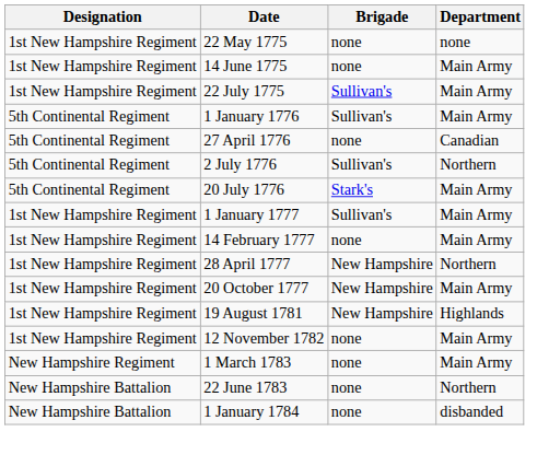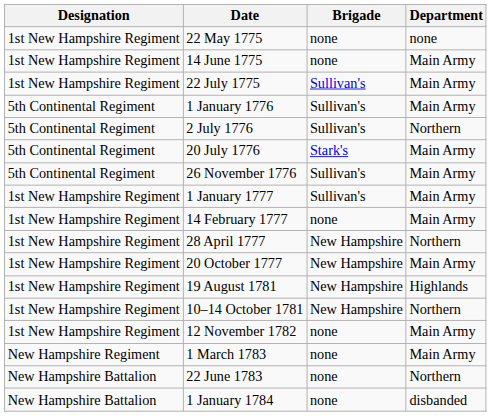 <table class="wikitable">
 <tr>
 <th>Designation</th>
 <th>Date</th>
 <th>Brigade</th>
 <th>Department</th>
 </tr>
 <tr>
 <td>1st New Hampshire Regiment</td>
 <td>22 May 1775</td>
 <td>none</td>
 <td>none</td>
 </tr>
 <tr>
 <td>1st New Hampshire Regiment</td>
 <td>14 June 1775</td>
 <td>none</td>
 <td>Main Army</td>
 </tr>
 <tr>
 <td>1st New Hampshire Regiment</td>
 <td>22 July 1775</td>
 <td><a href='#'>Sullivan's</a></td>
 <td>Main Army</td>
 </tr>
 <tr>
 <td>5th Continental Regiment</td>
 <td>1 January 1776</td>
 <td>Sullivan's</td>
 <td>Main Army</td>
 </tr>
 <tr>
 <td>5th Continental Regiment</td>
-<td>27 April 1776</td>
-<td>none</td>
-<td>Canadian</td>
-</tr>
-<tr>
-<td>5th Continental Regiment</td>
 <td>2 July 1776</td>
 <td>Sullivan's</td>
 <td>Northern</td>
 </tr>
 <tr>
 <td>5th Continental Regiment</td>
 <td>20 July 1776</td>
 <td><a href='#'>Stark's</a></td>
+<td>Main Army</td>
+</tr>
+<tr>
+<td>5th Continental Regiment</td>
+<td>26 November 1776</td>
+<td>Sullivan's</td>
 <td>Main Army</td>
 </tr>
 <tr>
 <td>1st New Hampshire Regiment</td>
 <td>1 January 1777</td>
 <td>Sullivan's</td>
 <td>Main Army</td>
 </tr>
 <tr>
 <td>1st New Hampshire Regiment</td>
 <td>14 February 1777</td>
 <td>none</td>
 <td>Main Army</td>
 </tr>
 <tr>
 <td>1st New Hampshire Regiment</td>
 <td>28 April 1777</td>
 <td>New Hampshire</td>
 <td>Northern</td>
 </tr>
 <tr>
 <td>1st New Hampshire Regiment</td>
 <td>20 October 1777</td>
 <td>New Hampshire</td>
 <td>Main Army</td>
 </tr>
 <tr>
 <td>1st New Hampshire Regiment</td>
 <td>19 August 1781</td>
 <td>New Hampshire</td>
 <td>Highlands</td>
 </tr>
 <tr>
 <td>1st New Hampshire Regiment</td>
+<td>10–14 October 1781</td>
+<td>New Hampshire</td>
+<td>Northern</td>
+</tr>
+<tr>
+<td>1st New Hampshire Regiment</td>
 <td>12 November 1782</td>
 <td>none</td>
 <td>Main Army</td>
 </tr>
 <tr>
 <td>New Hampshire Regiment</td>
 <td>1 March 1783</td>
 <td>none</td>
 <td>Main Army</td>
 </tr>
 <tr>
 <td>New Hampshire Battalion</td>
 <td>22 June 1783</td>
 <td>none</td>
 <td>Northern</td>
 </tr>
 <tr>
 <td>New Hampshire Battalion</td>
 <td>1 January 1784</td>
 <td>none</td>
 <td>disbanded</td>
 </tr>
 </table>
